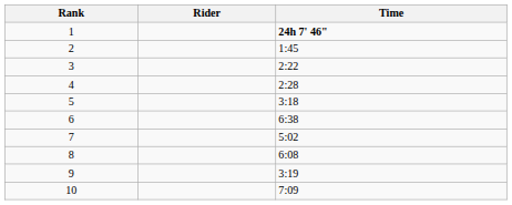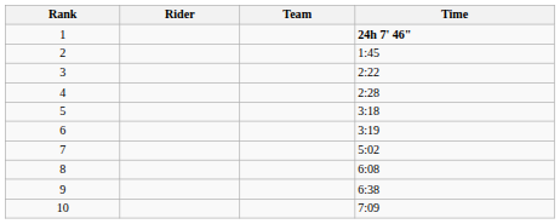 <table class="wikitable" style="width:45em;margin-bottom:0;">
 <tr>
 <th scope="col">Rank</th>
 <th scope="col">Rider</th>
+<th scope="col">Team</th>
 <th scope="col">Time</th>
 </tr>
 <tr>
 <td style="text-align:center;">1</td>
+<td></td>
 <td></td>
 <td><strong>24h 7' 46"</strong></td>
 </tr>
 <tr>
 <td style="text-align:center;">2</td>
 <td></td>
+<td></td>
 <td>1:45</td>
 </tr>
 <tr>
 <td style="text-align:center;">3</td>
+<td></td>
 <td></td>
 <td>2:22</td>
 </tr>
 <tr>
 <td style="text-align:center;">4</td>
 <td></td>
+<td></td>
 <td>2:28</td>
 </tr>
 <tr>
 <td style="text-align:center;">5</td>
+<td></td>
 <td></td>
 <td>3:18</td>
 </tr>
 <tr>
 <td style="text-align:center;">6</td>
 <td></td>
-<td>6:38</td>
+<td></td>
+<td>3:19</td>
 </tr>
 <tr>
 <td style="text-align:center;">7</td>
+<td></td>
 <td></td>
 <td>5:02</td>
 </tr>
 <tr>
 <td style="text-align:center;">8</td>
 <td></td>
+<td></td>
 <td>6:08</td>
 </tr>
 <tr>
 <td style="text-align:center;">9</td>
 <td></td>
-<td>3:19</td>
+<td></td>
+<td>6:38</td>
 </tr>
 <tr>
 <td style="text-align:center;">10</td>
 <td></td>
+<td></td>
 <td>7:09</td>
 </tr>
 </table>
